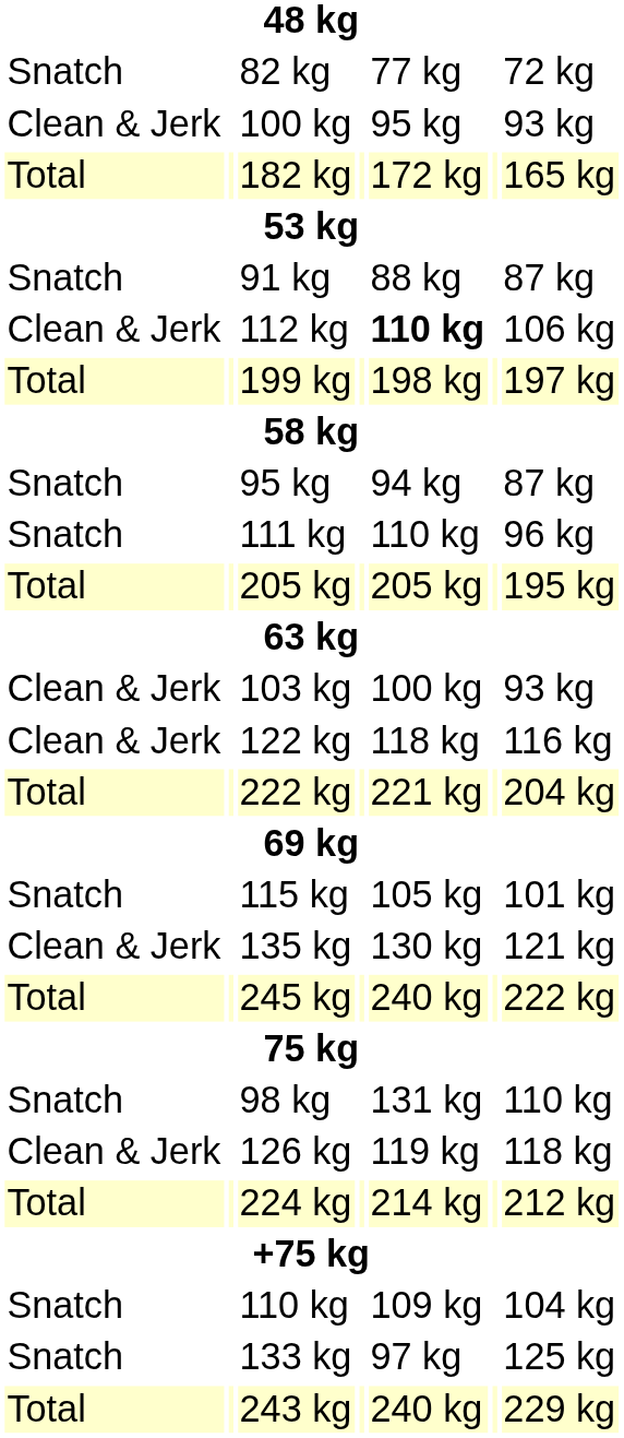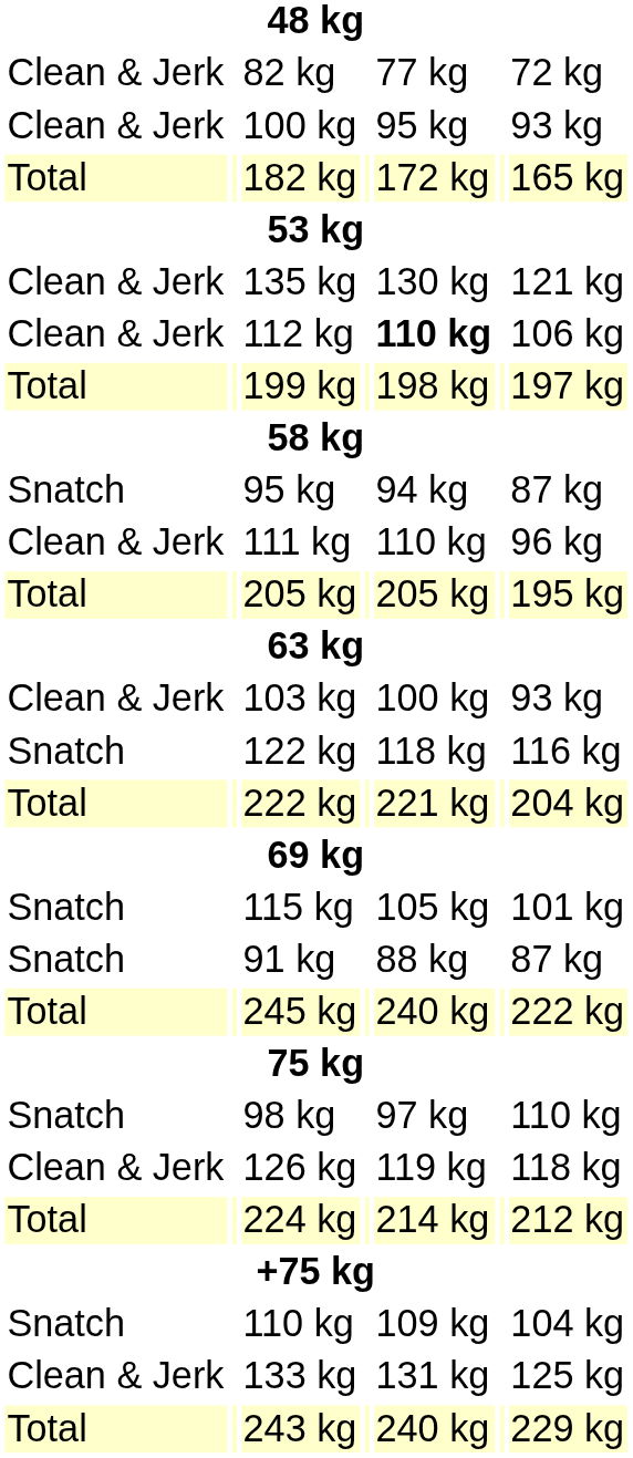 <table>
 <tr>
 <th colspan=7>48 kg</th>
 </tr>
 <tr>
-<td>Snatch</td>
+<td>Clean & Jerk</td>
 <td></td>
 <td>82 kg</td>
 <td></td>
 <td>77 kg</td>
 <td></td>
 <td>72 kg</td>
 </tr>
 <tr>
 <td>Clean & Jerk</td>
 <td></td>
 <td>100 kg</td>
 <td></td>
 <td>95 kg</td>
 <td></td>
 <td>93 kg</td>
 </tr>
 <tr bgcolor=ffffcc>
 <td>Total</td>
 <td></td>
 <td>182 kg</td>
 <td></td>
 <td>172 kg</td>
 <td></td>
 <td>165 kg</td>
 </tr>
 <tr>
 <th colspan=7>53 kg</th>
 </tr>
 <tr>
-<td>Snatch</td>
+<td>Clean & Jerk</td>
 <td></td>
-<td>91 kg</td>
+<td>135 kg</td>
 <td></td>
-<td>88 kg</td>
+<td>130 kg</td>
 <td></td>
-<td>87 kg</td>
+<td>121 kg</td>
 </tr>
 <tr>
 <td>Clean & Jerk</td>
 <td></td>
 <td>112 kg</td>
 <td></td>
 <td><strong>110 kg</strong></td>
 <td></td>
 <td>106 kg</td>
 </tr>
 <tr bgcolor=ffffcc>
 <td>Total</td>
 <td></td>
 <td>199 kg</td>
 <td></td>
 <td>198 kg</td>
 <td></td>
 <td>197 kg</td>
 </tr>
 <tr>
 <th colspan=7>58 kg</th>
 </tr>
 <tr>
 <td>Snatch</td>
 <td></td>
 <td>95 kg</td>
 <td></td>
 <td>94 kg</td>
 <td></td>
 <td>87 kg</td>
 </tr>
 <tr>
-<td>Snatch</td>
+<td>Clean & Jerk</td>
 <td></td>
 <td>111 kg</td>
 <td></td>
 <td>110 kg</td>
 <td></td>
 <td>96 kg</td>
 </tr>
 <tr bgcolor=ffffcc>
 <td>Total</td>
 <td></td>
 <td>205 kg</td>
 <td></td>
 <td>205 kg</td>
 <td></td>
 <td>195 kg</td>
 </tr>
 <tr>
 <th colspan=7>63 kg</th>
 </tr>
 <tr>
 <td>Clean & Jerk</td>
 <td></td>
 <td>103 kg</td>
 <td></td>
 <td>100 kg</td>
 <td></td>
 <td>93 kg</td>
 </tr>
 <tr>
-<td>Clean & Jerk</td>
+<td>Snatch</td>
 <td></td>
 <td>122 kg</td>
 <td></td>
 <td>118 kg</td>
 <td></td>
 <td>116 kg</td>
 </tr>
 <tr bgcolor=ffffcc>
 <td>Total</td>
 <td></td>
 <td>222 kg</td>
 <td></td>
 <td>221 kg</td>
 <td></td>
 <td>204 kg</td>
 </tr>
 <tr>
 <th colspan=7>69 kg</th>
 </tr>
 <tr>
 <td>Snatch</td>
 <td></td>
 <td>115 kg</td>
 <td></td>
 <td>105 kg</td>
 <td></td>
 <td>101 kg</td>
 </tr>
 <tr>
-<td>Clean & Jerk</td>
+<td>Snatch</td>
 <td></td>
-<td>135 kg</td>
+<td>91 kg</td>
 <td></td>
-<td>130 kg</td>
+<td>88 kg</td>
 <td></td>
-<td>121 kg</td>
+<td>87 kg</td>
 </tr>
 <tr bgcolor=ffffcc>
 <td>Total</td>
 <td></td>
 <td>245 kg</td>
 <td></td>
 <td>240 kg</td>
 <td></td>
 <td>222 kg</td>
 </tr>
 <tr>
 <th colspan=7>75 kg</th>
 </tr>
 <tr>
 <td>Snatch</td>
 <td></td>
 <td>98 kg</td>
 <td></td>
-<td>131 kg</td>
+<td>97 kg</td>
 <td></td>
 <td>110 kg</td>
 </tr>
 <tr>
 <td>Clean & Jerk</td>
 <td></td>
 <td>126 kg</td>
 <td></td>
 <td>119 kg</td>
 <td></td>
 <td>118 kg</td>
 </tr>
 <tr bgcolor=ffffcc>
 <td>Total</td>
 <td></td>
 <td>224 kg</td>
 <td></td>
 <td>214 kg</td>
 <td></td>
 <td>212 kg</td>
 </tr>
 <tr>
 <th colspan=7>+75 kg</th>
 </tr>
 <tr>
 <td>Snatch</td>
 <td></td>
 <td>110 kg</td>
 <td></td>
 <td>109 kg</td>
 <td></td>
 <td>104 kg</td>
 </tr>
 <tr>
-<td>Snatch</td>
+<td>Clean & Jerk</td>
 <td></td>
 <td>133 kg</td>
 <td></td>
-<td>97 kg</td>
+<td>131 kg</td>
 <td></td>
 <td>125 kg</td>
 </tr>
 <tr bgcolor=ffffcc>
 <td>Total</td>
 <td></td>
 <td>243 kg</td>
 <td></td>
 <td>240 kg</td>
 <td></td>
 <td>229 kg</td>
 </tr>
 </table>
